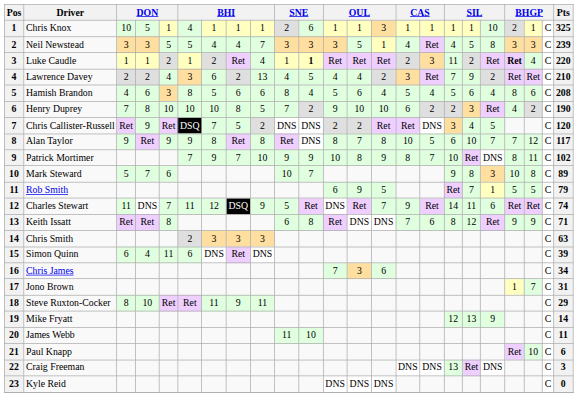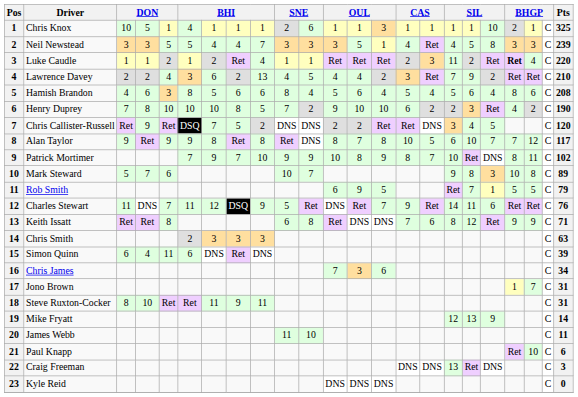 <table class="wikitable" style="font-size: 85%; text-align: center;">
 <tr valign="top">
 <th valign="middle">Pos</th>
 <th valign="middle">Driver</th>
 <th colspan="3"><a href='#'>DON</a></th>
 <th colspan="4"><a href='#'>BHI</a></th>
 <th colspan="2"><a href='#'>SNE</a></th>
 <th colspan="3"><a href='#'>OUL</a></th>
 <th colspan="2"><a href='#'>CAS</a></th>
 <th colspan="3"><a href='#'>SIL</a></th>
 <th colspan="3"><a href='#'>BHGP</a></th>
 <th valign=middle>Pts</th>
 </tr>
 <tr>
 <th>1</th>
 <td align=left>Chris Knox</td>
 <td style="background:#dfffdf;">10</td>
 <td style="background:#dfffdf;">5</td>
 <td style="background:#ffffbf;">1</td>
 <td style="background:#dfffdf;">4</td>
 <td style="background:#ffffbf;">1</td>
 <td style="background:#ffffbf;">1</td>
 <td style="background:#ffffbf;">1</td>
 <td style="background:#dfdfdf;">2</td>
 <td style="background:#dfffdf;">6</td>
 <td style="background:#ffffbf;">1</td>
 <td style="background:#ffffbf;">1</td>
 <td style="background:#ffdf9f;">3</td>
 <td style="background:#ffffbf;">1</td>
 <td style="background:#ffffbf;">1</td>
 <td style="background:#ffffbf;">1</td>
 <td style="background:#ffffbf;">1</td>
 <td style="background:#dfffdf;">10</td>
 <td style="background:#dfdfdf;">2</td>
 <td style="background:#ffffbf;">1</td>
 <td style="background:#ffffff;">C</td>
 <th>325</th>
 </tr>
 <tr>
 <th>2</th>
 <td align=left>Neil Newstead</td>
 <td style="background:#ffdf9f;">3</td>
 <td style="background:#ffdf9f;">3</td>
 <td style="background:#dfffdf;">5</td>
 <td style="background:#dfffdf;">5</td>
 <td style="background:#dfffdf;">4</td>
 <td style="background:#dfffdf;">4</td>
 <td style="background:#dfffdf;">7</td>
 <td style="background:#ffdf9f;">3</td>
 <td style="background:#ffdf9f;">3</td>
 <td style="background:#ffdf9f;">3</td>
 <td style="background:#dfffdf;">5</td>
 <td style="background:#ffffbf;">1</td>
 <td style="background:#dfffdf;">4</td>
 <td style="background:#efcfff;">Ret</td>
 <td style="background:#dfffdf;">4</td>
 <td style="background:#dfffdf;">5</td>
 <td style="background:#dfffdf;">8</td>
 <td style="background:#ffdf9f;">3</td>
 <td style="background:#ffdf9f;">3</td>
 <td style="background:#ffffff;">C</td>
 <th>239</th>
 </tr>
 <tr>
 <th>3</th>
 <td align=left>Luke Caudle</td>
 <td style="background:#ffffbf;">1</td>
 <td style="background:#ffffbf;">1</td>
 <td style="background:#dfdfdf;">2</td>
 <td style="background:#ffffbf;">1</td>
 <td style="background:#dfdfdf;">2</td>
 <td style="background:#efcfff;">Ret</td>
 <td style="background:#dfffdf;">4</td>
 <td style="background:#ffffbf;">1</td>
-<td style="background:#ffffbf;"><strong>1</strong></td>
+<td style="background:#ffffbf;">1</td>
 <td style="background:#efcfff;">Ret</td>
 <td style="background:#efcfff;">Ret</td>
 <td style="background:#efcfff;">Ret</td>
 <td style="background:#dfdfdf;">2</td>
 <td style="background:#ffdf9f;">3</td>
 <td style="background:#dfffdf;">11</td>
 <td style="background:#dfdfdf;">2</td>
 <td style="background:#efcfff;">Ret</td>
 <td style="background:#efcfff;"><strong>Ret</strong></td>
 <td style="background:#dfffdf;">4</td>
 <td style="background:#ffffff;">C</td>
 <th>220</th>
 </tr>
 <tr>
 <th>4</th>
 <td align=left>Lawrence Davey</td>
 <td style="background:#dfdfdf;">2</td>
 <td style="background:#dfdfdf;">2</td>
 <td style="background:#dfffdf;">4</td>
 <td style="background:#ffdf9f;">3</td>
 <td style="background:#dfffdf;">6</td>
 <td style="background:#dfdfdf;">2</td>
 <td style="background:#dfffdf;">13</td>
 <td style="background:#dfffdf;">4</td>
 <td style="background:#dfffdf;">5</td>
 <td style="background:#dfffdf;">4</td>
 <td style="background:#dfffdf;">4</td>
 <td style="background:#dfdfdf;">2</td>
 <td style="background:#ffdf9f;">3</td>
 <td style="background:#efcfff;">Ret</td>
 <td style="background:#dfffdf;">7</td>
 <td style="background:#dfffdf;">9</td>
 <td style="background:#dfdfdf;">2</td>
 <td style="background:#efcfff;">Ret</td>
 <td style="background:#efcfff;">Ret</td>
 <td style="background:#ffffff;">C</td>
 <th>210</th>
 </tr>
 <tr>
 <th>5</th>
 <td align=left>Hamish Brandon</td>
 <td style="background:#dfffdf;">4</td>
 <td style="background:#dfffdf;">6</td>
 <td style="background:#ffdf9f;">3</td>
 <td style="background:#dfffdf;">8</td>
 <td style="background:#dfffdf;">5</td>
 <td style="background:#dfffdf;">6</td>
 <td style="background:#dfffdf;">6</td>
 <td style="background:#dfffdf;">8</td>
 <td style="background:#dfffdf;">4</td>
 <td style="background:#dfffdf;">5</td>
 <td style="background:#dfffdf;">6</td>
 <td style="background:#dfffdf;">4</td>
 <td style="background:#dfffdf;">5</td>
 <td style="background:#dfffdf;">4</td>
 <td style="background:#dfffdf;">5</td>
 <td style="background:#dfffdf;">6</td>
 <td style="background:#dfffdf;">4</td>
 <td style="background:#dfffdf;">8</td>
 <td style="background:#dfffdf;">6</td>
 <td style="background:#ffffff;">C</td>
 <th>208</th>
 </tr>
 <tr>
 <th>6</th>
 <td align=left>Henry Duprey</td>
 <td style="background:#dfffdf;">7</td>
 <td style="background:#dfffdf;">8</td>
 <td style="background:#dfffdf;">10</td>
 <td style="background:#dfffdf;">10</td>
 <td style="background:#dfffdf;">10</td>
 <td style="background:#dfffdf;">8</td>
 <td style="background:#dfffdf;">5</td>
 <td style="background:#dfffdf;">7</td>
 <td style="background:#dfdfdf;">2</td>
 <td style="background:#dfffdf;">9</td>
 <td style="background:#dfffdf;">10</td>
 <td style="background:#dfffdf;">10</td>
 <td style="background:#dfffdf;">6</td>
 <td style="background:#dfdfdf;">2</td>
 <td style="background:#dfdfdf;">2</td>
 <td style="background:#ffdf9f;">3</td>
 <td style="background:#efcfff;">Ret</td>
 <td style="background:#dfffdf;">4</td>
 <td style="background:#dfdfdf;">2</td>
 <td style="background:#ffffff;">C</td>
 <th>190</th>
 </tr>
 <tr>
 <th>7</th>
 <td align=left>Chris Callister-Russell</td>
 <td style="background:#efcfff;">Ret</td>
 <td style="background:#dfffdf;">9</td>
 <td style="background:#efcfff;">Ret</td>
 <td style="background-color:#000000; color:white">DSQ</td>
 <td style="background:#dfffdf;">7</td>
 <td style="background:#dfffdf;">5</td>
 <td style="background:#dfdfdf;">2</td>
 <td style="background:#ffffff;">DNS</td>
 <td style="background:#ffffff;">DNS</td>
 <td style="background:#dfdfdf;">2</td>
 <td style="background:#dfdfdf;">2</td>
 <td style="background:#efcfff;">Ret</td>
 <td style="background:#efcfff;">Ret</td>
 <td style="background:#ffffff;">DNS</td>
 <td style="background:#ffdf9f;">3</td>
 <td style="background:#dfffdf;">4</td>
 <td style="background:#dfffdf;">5</td>
 <td></td>
 <td></td>
 <td style="background:#ffffff;">C</td>
 <th>120</th>
 </tr>
 <tr>
 <th>8</th>
 <td align=left>Alan Taylor</td>
 <td style="background:#dfffdf;">9</td>
 <td style="background:#efcfff;">Ret</td>
 <td style="background:#dfffdf;">9</td>
 <td style="background:#dfffdf;">9</td>
 <td style="background:#dfffdf;">8</td>
 <td style="background:#efcfff;">Ret</td>
 <td style="background:#dfffdf;">8</td>
 <td style="background:#efcfff;">Ret</td>
 <td style="background:#ffffff;">DNS</td>
 <td style="background:#dfffdf;">8</td>
 <td style="background:#dfffdf;">7</td>
 <td style="background:#dfffdf;">8</td>
 <td style="background:#dfffdf;">10</td>
 <td style="background:#dfffdf;">5</td>
 <td style="background:#dfffdf;">6</td>
 <td style="background:#dfffdf;">10</td>
 <td style="background:#dfffdf;">7</td>
 <td style="background:#dfffdf;">7</td>
 <td style="background:#dfffdf;">12</td>
 <td style="background:#ffffff;">C</td>
 <th>117</th>
 </tr>
 <tr>
 <th>9</th>
 <td align=left>Patrick Mortimer</td>
 <td></td>
 <td></td>
 <td></td>
 <td style="background:#dfffdf;">7</td>
 <td style="background:#dfffdf;">9</td>
 <td style="background:#dfffdf;">7</td>
 <td style="background:#dfffdf;">10</td>
 <td style="background:#dfffdf;">9</td>
 <td style="background:#dfffdf;">9</td>
 <td style="background:#dfffdf;">10</td>
 <td style="background:#dfffdf;">8</td>
 <td style="background:#dfffdf;">9</td>
 <td style="background:#dfffdf;">8</td>
 <td style="background:#dfffdf;">7</td>
 <td style="background:#dfffdf;">10</td>
 <td style="background:#efcfff;">Ret</td>
 <td style="background:#ffffff;">DNS</td>
 <td style="background:#dfffdf;">8</td>
 <td style="background:#dfffdf;">11</td>
 <td style="background:#ffffff;">C</td>
 <th>102</th>
 </tr>
 <tr>
 <th>10</th>
 <td align=left>Mark Steward</td>
 <td style="background:#dfffdf;">5</td>
 <td style="background:#dfffdf;">7</td>
 <td style="background:#dfffdf;">6</td>
 <td></td>
 <td></td>
 <td></td>
 <td></td>
 <td style="background:#dfffdf;">10</td>
 <td style="background:#dfffdf;">7</td>
 <td></td>
 <td></td>
 <td></td>
 <td></td>
 <td></td>
 <td style="background:#dfffdf;">9</td>
 <td style="background:#dfffdf;">8</td>
 <td style="background:#ffdf9f;">3</td>
 <td style="background:#dfffdf;">10</td>
 <td style="background:#dfffdf;">8</td>
 <td style="background:#ffffff;">C</td>
 <th>89</th>
 </tr>
 <tr>
 <th>11</th>
 <td align=left><a href='#'>Rob Smith</a></td>
 <td></td>
 <td></td>
 <td></td>
 <td></td>
 <td></td>
 <td></td>
 <td></td>
 <td></td>
 <td></td>
 <td style="background:#dfffdf;">6</td>
 <td style="background:#dfffdf;">9</td>
 <td style="background:#dfffdf;">5</td>
 <td></td>
 <td></td>
 <td style="background:#efcfff;">Ret</td>
 <td style="background:#dfffdf;">7</td>
 <td style="background:#ffffbf;">1</td>
 <td style="background:#dfffdf;">5</td>
 <td style="background:#dfffdf;">5</td>
 <td style="background:#ffffff;">C</td>
 <th>79</th>
 </tr>
 <tr>
 <th>12</th>
 <td align=left>Charles Stewart</td>
 <td style="background:#dfffdf;">11</td>
 <td style="background:#ffffff;">DNS</td>
 <td style="background:#dfffdf;">7</td>
 <td style="background:#dfffdf;">11</td>
 <td style="background:#dfffdf;">12</td>
 <td style="background-color:#000000; color:white">DSQ</td>
 <td style="background:#dfffdf;">9</td>
 <td style="background:#dfffdf;">5</td>
 <td style="background:#efcfff;">Ret</td>
 <td style="background:#ffffff;">DNS</td>
 <td style="background:#efcfff;">Ret</td>
 <td style="background:#dfffdf;">7</td>
 <td style="background:#dfffdf;">9</td>
 <td style="background:#efcfff;">Ret</td>
 <td style="background:#dfffdf;">14</td>
 <td style="background:#dfffdf;">11</td>
 <td style="background:#dfffdf;">6</td>
 <td style="background:#efcfff;">Ret</td>
 <td style="background:#efcfff;">Ret</td>
 <td style="background:#ffffff;">C</td>
-<th>74</th>
+<th>76</th>
 </tr>
 <tr>
 <th>13</th>
 <td align=left>Keith Issatt</td>
 <td style="background:#efcfff;">Ret</td>
 <td style="background:#efcfff;">Ret</td>
 <td style="background:#dfffdf;">8</td>
 <td></td>
 <td></td>
 <td></td>
 <td></td>
 <td style="background:#dfffdf;">6</td>
 <td style="background:#dfffdf;">8</td>
 <td style="background:#efcfff;">Ret</td>
 <td style="background:#ffffff;">DNS</td>
 <td style="background:#ffffff;">DNS</td>
 <td style="background:#dfffdf;">7</td>
 <td style="background:#dfffdf;">6</td>
 <td style="background:#dfffdf;">8</td>
 <td style="background:#dfffdf;">12</td>
 <td style="background:#efcfff;">Ret</td>
 <td style="background:#dfffdf;">9</td>
 <td style="background:#dfffdf;">9</td>
 <td style="background:#ffffff;">C</td>
 <th>71</th>
 </tr>
 <tr>
 <th>14</th>
 <td align=left>Chris Smith</td>
 <td></td>
 <td></td>
 <td></td>
 <td style="background:#dfdfdf;">2</td>
 <td style="background:#ffdf9f;">3</td>
 <td style="background:#ffdf9f;">3</td>
 <td style="background:#ffdf9f;">3</td>
 <td></td>
 <td></td>
 <td></td>
 <td></td>
 <td></td>
 <td></td>
 <td></td>
 <td></td>
 <td></td>
 <td></td>
 <td></td>
 <td></td>
 <td style="background:#ffffff;">C</td>
 <th>63</th>
 </tr>
 <tr>
 <th>15</th>
 <td align=left>Simon Quinn</td>
 <td style="background:#dfffdf;">6</td>
 <td style="background:#dfffdf;">4</td>
 <td style="background:#dfffdf;">11</td>
 <td style="background:#dfffdf;">6</td>
 <td style="background:#ffffff;">DNS</td>
 <td style="background:#efcfff;">Ret</td>
 <td style="background:#ffffff;">DNS</td>
 <td></td>
 <td></td>
 <td></td>
 <td></td>
 <td></td>
 <td></td>
 <td></td>
 <td></td>
 <td></td>
 <td></td>
 <td></td>
 <td></td>
 <td style="background:#ffffff;">C</td>
 <th>39</th>
 </tr>
 <tr>
 <th>16</th>
 <td align=left><a href='#'>Chris James</a></td>
 <td></td>
 <td></td>
 <td></td>
 <td></td>
 <td></td>
 <td></td>
 <td></td>
 <td></td>
 <td></td>
 <td style="background:#dfffdf;">7</td>
 <td style="background:#ffdf9f;">3</td>
 <td style="background:#dfffdf;">6</td>
 <td></td>
 <td></td>
 <td></td>
 <td></td>
 <td></td>
 <td></td>
 <td></td>
 <td style="background:#ffffff;">C</td>
 <th>34</th>
 </tr>
 <tr>
 <th>17</th>
 <td align=left>Jono Brown</td>
 <td></td>
 <td></td>
 <td></td>
 <td></td>
 <td></td>
 <td></td>
 <td></td>
 <td></td>
 <td></td>
 <td></td>
 <td></td>
 <td></td>
 <td></td>
 <td></td>
 <td></td>
 <td></td>
 <td></td>
 <td style="background:#ffffbf;">1</td>
 <td style="background:#dfffdf;">7</td>
 <td style="background:#ffffff;">C</td>
 <th>31</th>
 </tr>
 <tr>
 <th>18</th>
 <td align=left>Steve Ruxton-Cocker</td>
 <td style="background:#dfffdf;">8</td>
 <td style="background:#dfffdf;">10</td>
 <td style="background:#efcfff;">Ret</td>
 <td style="background:#efcfff;">Ret</td>
 <td style="background:#dfffdf;">11</td>
 <td style="background:#dfffdf;">9</td>
 <td style="background:#dfffdf;">11</td>
 <td></td>
 <td></td>
 <td></td>
 <td></td>
 <td></td>
 <td></td>
 <td></td>
 <td></td>
 <td></td>
 <td></td>
 <td></td>
 <td></td>
 <td style="background:#ffffff;">C</td>
-<th>29</th>
+<th>31</th>
 </tr>
 <tr>
 <th>19</th>
 <td align=left>Mike Fryatt</td>
 <td></td>
 <td></td>
 <td></td>
 <td></td>
 <td></td>
 <td></td>
 <td></td>
 <td></td>
 <td></td>
 <td></td>
 <td></td>
 <td></td>
 <td></td>
 <td></td>
 <td style="background:#dfffdf;">12</td>
 <td style="background:#dfffdf;">13</td>
 <td style="background:#dfffdf;">9</td>
 <td></td>
 <td></td>
 <td style="background:#ffffff;">C</td>
 <th>14</th>
 </tr>
 <tr>
 <th>20</th>
 <td align=left>James Webb</td>
 <td></td>
 <td></td>
 <td></td>
 <td></td>
 <td></td>
 <td></td>
 <td></td>
 <td style="background:#dfffdf;">11</td>
 <td style="background:#dfffdf;">10</td>
 <td></td>
 <td></td>
 <td></td>
 <td></td>
 <td></td>
 <td></td>
 <td></td>
 <td></td>
 <td></td>
 <td></td>
 <td style="background:#ffffff;">C</td>
 <th>11</th>
 </tr>
 <tr>
 <th>21</th>
 <td align=left>Paul Knapp</td>
 <td></td>
 <td></td>
 <td></td>
 <td></td>
 <td></td>
 <td></td>
 <td></td>
 <td></td>
 <td></td>
 <td></td>
 <td></td>
 <td></td>
 <td></td>
 <td></td>
 <td></td>
 <td></td>
 <td></td>
 <td style="background:#efcfff;">Ret</td>
 <td style="background:#dfffdf;">10</td>
 <td style="background:#ffffff;">C</td>
 <th>6</th>
 </tr>
 <tr>
 <th>22</th>
 <td align=left>Craig Freeman</td>
 <td></td>
 <td></td>
 <td></td>
 <td></td>
 <td></td>
 <td></td>
 <td></td>
 <td></td>
 <td></td>
 <td></td>
 <td></td>
 <td></td>
 <td style="background:#ffffff;">DNS</td>
 <td style="background:#ffffff;">DNS</td>
 <td style="background:#dfffdf;">13</td>
 <td style="background:#efcfff;">Ret</td>
 <td style="background:#ffffff;">DNS</td>
 <td></td>
 <td></td>
 <td style="background:#ffffff;">C</td>
 <th>3</th>
 </tr>
 <tr>
 <th>23</th>
 <td align=left>Kyle Reid</td>
 <td></td>
 <td></td>
 <td></td>
 <td></td>
 <td></td>
 <td></td>
 <td></td>
 <td></td>
 <td></td>
 <td style="background:#ffffff;">DNS</td>
 <td style="background:#ffffff;">DNS</td>
 <td style="background:#ffffff;">DNS</td>
 <td></td>
 <td></td>
 <td></td>
 <td></td>
 <td></td>
 <td></td>
 <td></td>
 <td style="background:#ffffff;">C</td>
 <th>0</th>
 </tr>
 <tr>
 </tr>
 </table>
